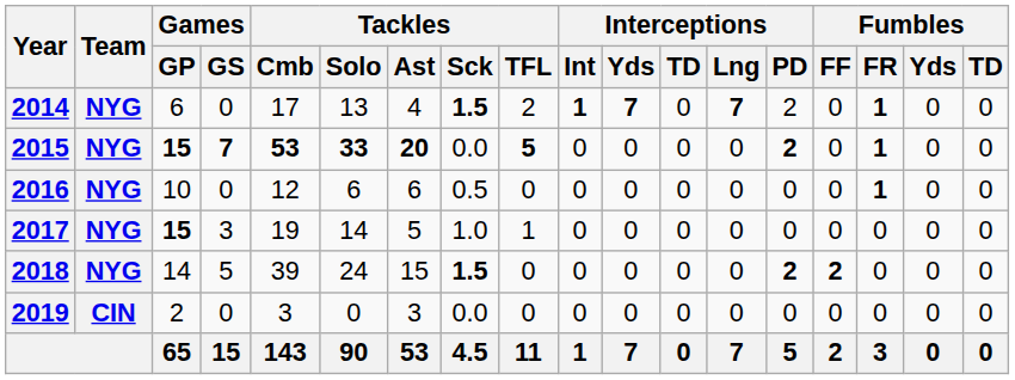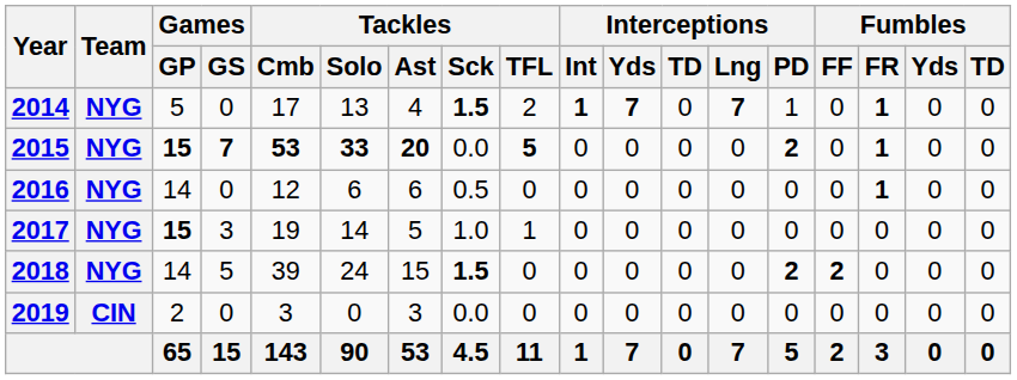 <table class="wikitable" style="text-align:center">
 <tr>
 <th rowspan="2">Year</th>
 <th rowspan="2">Team</th>
 <th colspan="2">Games</th>
 <th colspan="5">Tackles</th>
 <th colspan="5">Interceptions</th>
 <th colspan="4">Fumbles</th>
 </tr>
 <tr>
 <th>GP</th>
 <th>GS</th>
 <th>Cmb</th>
 <th>Solo</th>
 <th>Ast</th>
 <th>Sck</th>
 <th>TFL</th>
 <th>Int</th>
 <th>Yds</th>
 <th>TD</th>
 <th>Lng</th>
 <th>PD</th>
 <th>FF</th>
 <th>FR</th>
 <th>Yds</th>
 <th>TD</th>
 </tr>
 <tr>
 <th><a href='#'>2014</a></th>
 <th><a href='#'>NYG</a></th>
-<td>6</td>
+<td>5</td>
 <td>0</td>
 <td>17</td>
 <td>13</td>
 <td>4</td>
 <td><strong>1.5</strong></td>
 <td>2</td>
 <td><strong>1</strong></td>
 <td><strong>7</strong></td>
 <td>0</td>
 <td><strong>7</strong></td>
-<td>2</td>
+<td>1</td>
 <td>0</td>
 <td><strong>1</strong></td>
 <td>0</td>
 <td>0</td>
 </tr>
 <tr>
 <th><a href='#'>2015</a></th>
 <th><a href='#'>NYG</a></th>
 <td><strong>15</strong></td>
 <td><strong>7</strong></td>
 <td><strong>53</strong></td>
 <td><strong>33</strong></td>
 <td><strong>20</strong></td>
 <td>0.0</td>
 <td><strong>5</strong></td>
 <td>0</td>
 <td>0</td>
 <td>0</td>
 <td>0</td>
 <td><strong>2</strong></td>
 <td>0</td>
 <td><strong>1</strong></td>
 <td>0</td>
 <td>0</td>
 </tr>
 <tr>
 <th><a href='#'>2016</a></th>
 <th><a href='#'>NYG</a></th>
-<td>10</td>
+<td>14</td>
 <td>0</td>
 <td>12</td>
 <td>6</td>
 <td>6</td>
 <td>0.5</td>
 <td>0</td>
 <td>0</td>
 <td>0</td>
 <td>0</td>
 <td>0</td>
 <td>0</td>
 <td>0</td>
 <td><strong>1</strong></td>
 <td>0</td>
 <td>0</td>
 </tr>
 <tr>
 <th><a href='#'>2017</a></th>
 <th><a href='#'>NYG</a></th>
 <td><strong>15</strong></td>
 <td>3</td>
 <td>19</td>
 <td>14</td>
 <td>5</td>
 <td>1.0</td>
 <td>1</td>
 <td>0</td>
 <td>0</td>
 <td>0</td>
 <td>0</td>
 <td>0</td>
 <td>0</td>
 <td>0</td>
 <td>0</td>
 <td>0</td>
 </tr>
 <tr>
 <th><a href='#'>2018</a></th>
 <th><a href='#'>NYG</a></th>
 <td>14</td>
 <td>5</td>
 <td>39</td>
 <td>24</td>
 <td>15</td>
 <td><strong>1.5</strong></td>
 <td>0</td>
 <td>0</td>
 <td>0</td>
 <td>0</td>
 <td>0</td>
 <td><strong>2</strong></td>
 <td><strong>2</strong></td>
 <td>0</td>
 <td>0</td>
 <td>0</td>
 </tr>
 <tr>
 <th><a href='#'>2019</a></th>
 <th><a href='#'>CIN</a></th>
 <td>2</td>
 <td>0</td>
 <td>3</td>
 <td>0</td>
 <td>3</td>
 <td>0.0</td>
 <td>0</td>
 <td>0</td>
 <td>0</td>
 <td>0</td>
 <td>0</td>
 <td>0</td>
 <td>0</td>
 <td>0</td>
 <td>0</td>
 <td>0</td>
 </tr>
 <tr>
 <th colspan="2"></th>
 <th>65</th>
 <th>15</th>
 <th>143</th>
 <th>90</th>
 <th>53</th>
 <th>4.5</th>
 <th>11</th>
 <th>1</th>
 <th>7</th>
 <th>0</th>
 <th>7</th>
 <th>5</th>
 <th>2</th>
 <th>3</th>
 <th>0</th>
 <th>0</th>
 </tr>
 </table>
